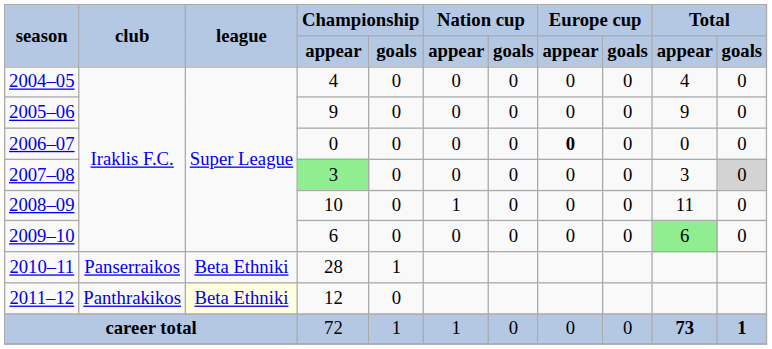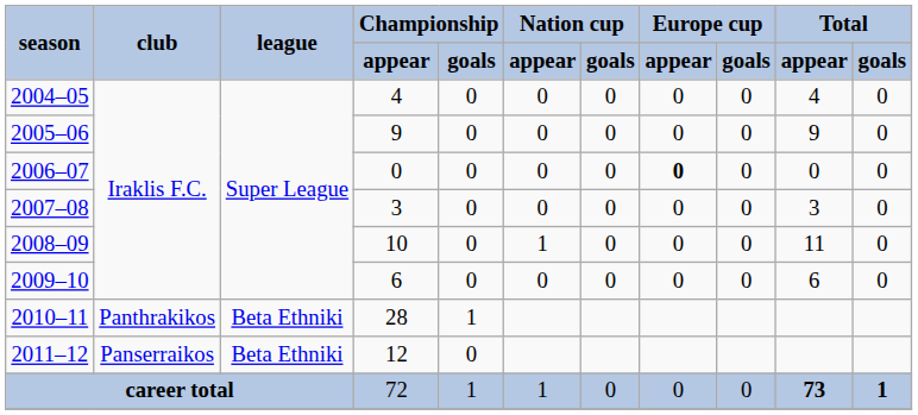 <table class="wikitable" style="text-align:center; font-size:90%">
 <tr bgcolor=#b4c8e4>
 <td rowspan=2><strong>season</strong></td>
 <td rowspan=2><strong>club</strong></td>
 <td rowspan=2><strong>league</strong></td>
 <td colspan=2><strong>Championship</strong></td>
 <td colspan=2><strong>Nation cup</strong></td>
 <td colspan=2><strong>Europe cup</strong></td>
 <td colspan=2><strong>Total</strong></td>
 </tr>
 <tr bgcolor=#b4c8e4>
 <td><strong>appear</strong></td>
 <td><strong>goals</strong></td>
 <td><strong>appear</strong></td>
 <td><strong>goals</strong></td>
 <td><strong>appear</strong></td>
 <td><strong>goals</strong></td>
 <td><strong>appear</strong></td>
 <td><strong>goals</strong></td>
 </tr>
 <tr>
 <td><a href='#'>2004–05</a></td>
 <td rowspan=6><a href='#'>Iraklis F.C.</a></td>
 <td rowspan=6><a href='#'>Super League</a></td>
 <td>4</td>
 <td>0</td>
 <td>0</td>
 <td>0</td>
 <td>0</td>
 <td>0</td>
 <td>4</td>
 <td>0</td>
 </tr>
 <tr>
 <td><a href='#'>2005–06</a></td>
 <td>9</td>
 <td>0</td>
 <td>0</td>
 <td>0</td>
 <td>0</td>
 <td>0</td>
 <td>9</td>
 <td>0</td>
 </tr>
 <tr>
 <td><a href='#'>2006–07</a></td>
 <td>0</td>
 <td>0</td>
 <td>0</td>
 <td>0</td>
 <td><strong>0</strong></td>
 <td>0</td>
 <td>0</td>
 <td>0</td>
 </tr>
 <tr>
 <td><a href='#'>2007–08</a></td>
-<td style="background: lightgreen;">3</td>
+<td>3</td>
 <td>0</td>
 <td>0</td>
 <td>0</td>
 <td>0</td>
 <td>0</td>
 <td>3</td>
-<td style="background: lightgrey;">0</td>
+<td>0</td>
 </tr>
 <tr>
 <td><a href='#'>2008–09</a></td>
 <td>10</td>
 <td>0</td>
 <td>1</td>
 <td>0</td>
 <td>0</td>
 <td>0</td>
 <td>11</td>
 <td>0</td>
 </tr>
 <tr>
 <td><a href='#'>2009–10</a></td>
 <td>6</td>
 <td>0</td>
 <td>0</td>
 <td>0</td>
 <td>0</td>
 <td>0</td>
-<td style="background: lightgreen;">6</td>
+<td>6</td>
 <td>0</td>
 </tr>
 <tr>
 <td><a href='#'>2010–11</a></td>
-<td rowspan=1><a href='#'>Panserraikos</a></td>
+<td rowspan=1><a href='#'>Panthrakikos</a></td>
 <td rowspan=1><a href='#'>Beta Ethniki</a></td>
 <td>28</td>
 <td>1</td>
 <td></td>
 <td></td>
 <td></td>
 <td></td>
 <td></td>
 <td></td>
 </tr>
 <tr>
 <td><a href='#'>2011–12</a></td>
-<td rowspan=1><a href='#'>Panthrakikos</a></td>
-<td rowspan=1 style="background: lightyellow;"><a href='#'>Beta Ethniki</a></td>
+<td rowspan=1><a href='#'>Panserraikos</a></td>
+<td rowspan=1><a href='#'>Beta Ethniki</a></td>
 <td>12</td>
 <td>0</td>
 <td></td>
 <td></td>
 <td></td>
 <td></td>
 <td></td>
 <td></td>
 </tr>
 <tr bgcolor=#b4c8e4>
 <td colspan=3><strong>career total</strong></td>
 <td>72</td>
 <td>1</td>
 <td>1</td>
 <td>0</td>
 <td>0</td>
 <td>0</td>
 <td><strong>73</strong></td>
 <td><strong>1</strong></td>
 </tr>
 <tr>
 </tr>
 </table>
